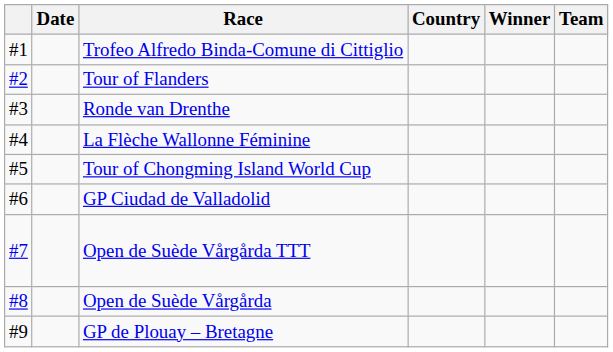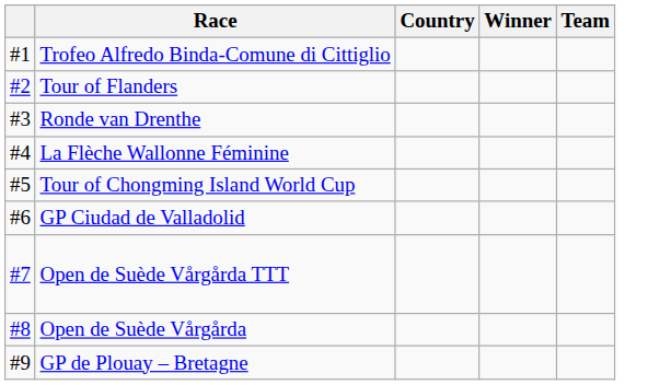 <table class="wikitable sortable">
 <tr style="background:#ccccff;">
 <th></th>
-<th>Date</th>
 <th>Race</th>
 <th>Country</th>
 <th>Winner</th>
 <th>Team</th>
 </tr>
 <tr>
 <td>#1</td>
-<td></td>
 <td><a href='#'>Trofeo Alfredo Binda-Comune di Cittiglio</a></td>
 <td></td>
 <td></td>
 <td></td>
 </tr>
 <tr>
 <td><a href='#'>#2</a></td>
-<td></td>
 <td><a href='#'>Tour of Flanders</a></td>
 <td></td>
 <td></td>
 <td></td>
 </tr>
 <tr>
 <td>#3</td>
-<td></td>
 <td><a href='#'>Ronde van Drenthe</a></td>
 <td></td>
 <td></td>
 <td></td>
 </tr>
 <tr>
 <td>#4</td>
-<td></td>
 <td><a href='#'>La Flèche Wallonne Féminine</a></td>
 <td></td>
 <td></td>
 <td></td>
 </tr>
 <tr>
 <td>#5</td>
-<td></td>
 <td><a href='#'>Tour of Chongming Island World Cup</a></td>
 <td></td>
 <td></td>
 <td></td>
 </tr>
 <tr>
 <td>#6</td>
-<td></td>
 <td><a href='#'>GP Ciudad de Valladolid</a></td>
 <td></td>
 <td></td>
 <td></td>
 </tr>
 <tr>
 <td><a href='#'>#7</a></td>
-<td></td>
 <td><a href='#'>Open de Suède Vårgårda TTT</a></td>
 <td></td>
 <td><br><br><br></td>
 <td></td>
 </tr>
 <tr>
 <td><a href='#'>#8</a></td>
-<td></td>
 <td><a href='#'>Open de Suède Vårgårda</a></td>
 <td></td>
 <td></td>
 <td></td>
 </tr>
 <tr>
 <td>#9</td>
-<td></td>
 <td><a href='#'>GP de Plouay – Bretagne</a></td>
 <td></td>
 <td></td>
 <td></td>
 </tr>
 </table>
